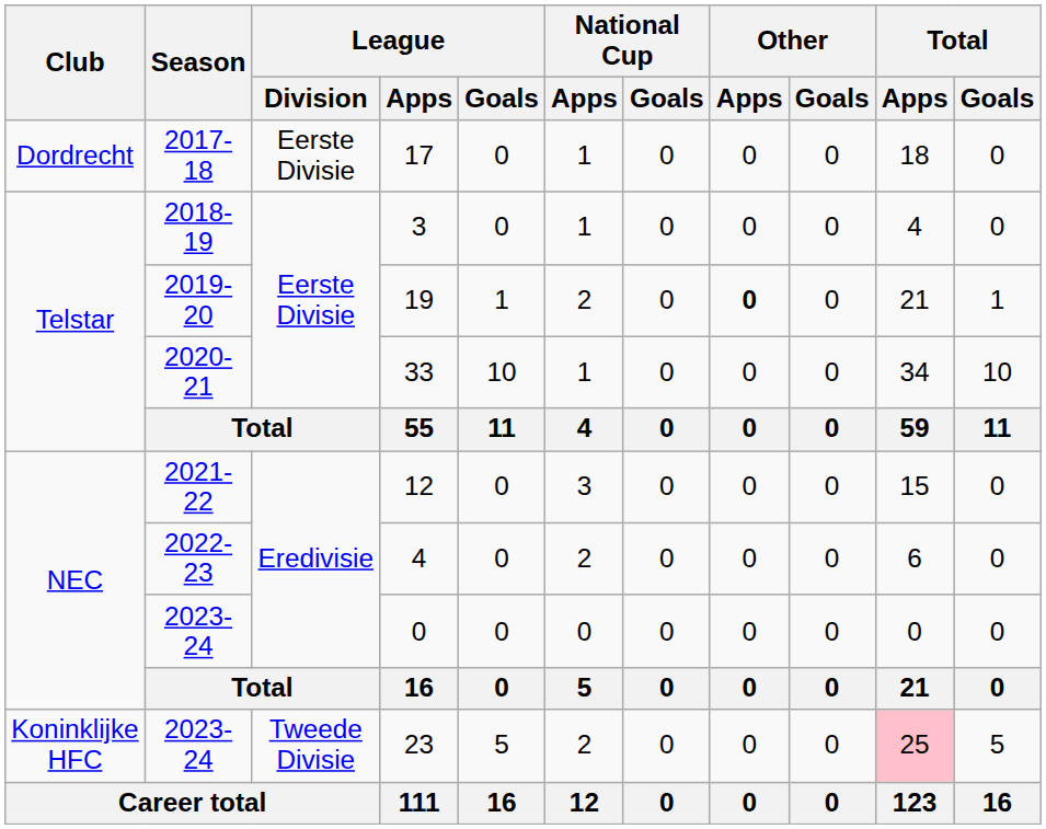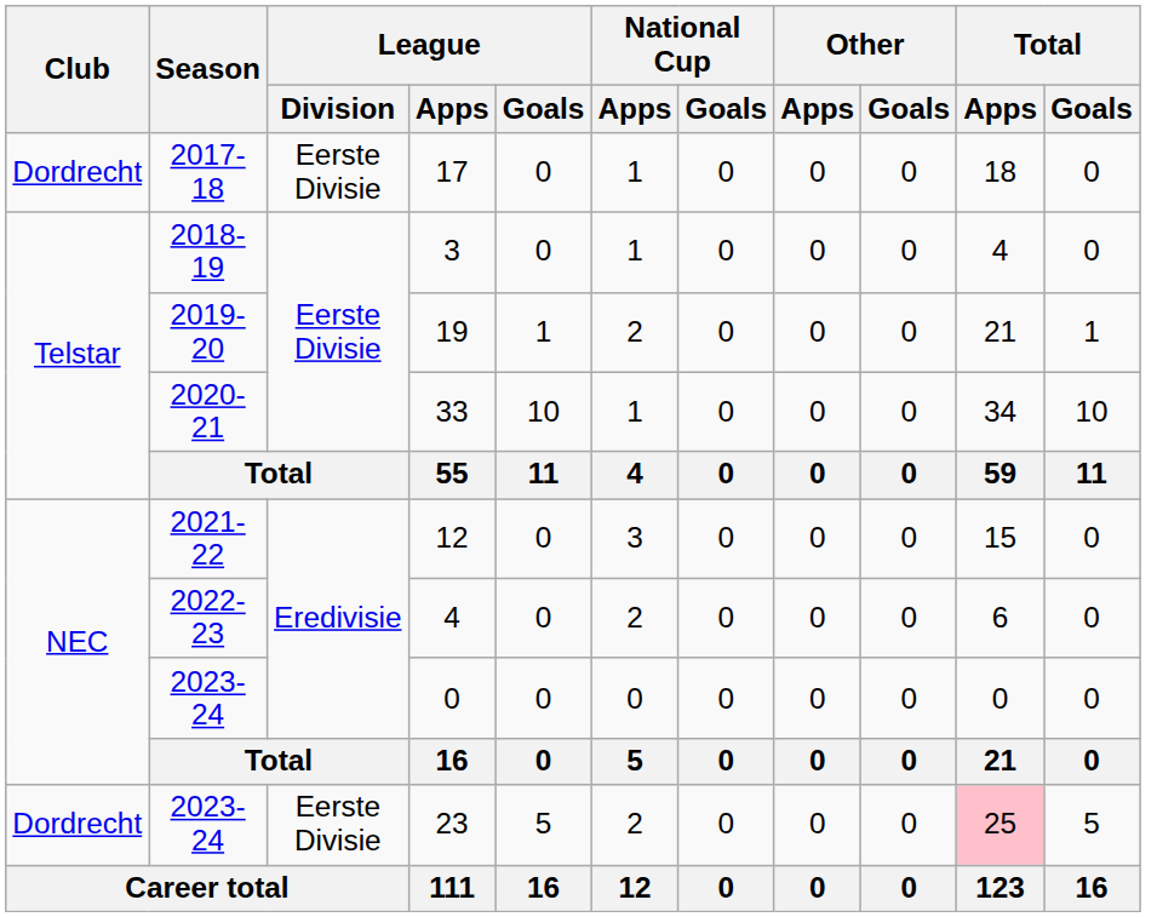 <table class=wikitable style="text-align: center">
 <tr>
 <th rowspan=2>Club</th>
 <th rowspan=2>Season</th>
 <th colspan=3>League</th>
 <th colspan=2>National Cup</th>
 <th colspan=2>Other</th>
 <th colspan=2>Total</th>
 </tr>
 <tr>
 <th>Division</th>
 <th>Apps</th>
 <th>Goals</th>
 <th>Apps</th>
 <th>Goals</th>
 <th>Apps</th>
 <th>Goals</th>
 <th>Apps</th>
 <th>Goals</th>
 </tr>
 <tr>
 <td><a href='#'>Dordrecht</a></td>
 <td><a href='#'>2017-18</a></td>
 <td>Eerste Divisie</td>
 <td>17</td>
 <td>0</td>
 <td>1</td>
 <td>0</td>
 <td>0</td>
 <td>0</td>
 <td>18</td>
 <td>0</td>
 </tr>
 <tr>
 <td rowspan=4><a href='#'>Telstar</a></td>
 <td><a href='#'>2018-19</a></td>
 <td rowspan=3><a href='#'>Eerste Divisie</a></td>
 <td>3</td>
 <td>0</td>
 <td>1</td>
 <td>0</td>
 <td>0</td>
 <td>0</td>
 <td>4</td>
 <td>0</td>
 </tr>
 <tr>
 <td><a href='#'>2019-20</a></td>
 <td>19</td>
 <td>1</td>
 <td>2</td>
 <td>0</td>
-<td><strong>0</strong></td>
+<td>0</td>
 <td>0</td>
 <td>21</td>
 <td>1</td>
 </tr>
 <tr>
 <td><a href='#'>2020-21</a></td>
 <td>33</td>
 <td>10</td>
 <td>1</td>
 <td>0</td>
 <td>0</td>
 <td>0</td>
 <td>34</td>
 <td>10</td>
 </tr>
 <tr>
 <th colspan="2">Total</th>
 <th>55</th>
 <th>11</th>
 <th>4</th>
 <th>0</th>
 <th>0</th>
 <th>0</th>
 <th>59</th>
 <th>11</th>
 </tr>
 <tr>
 <td rowspan=4><a href='#'>NEC</a></td>
 <td><a href='#'>2021-22</a></td>
 <td rowspan=3><a href='#'>Eredivisie</a></td>
 <td>12</td>
 <td>0</td>
 <td>3</td>
 <td>0</td>
 <td>0</td>
 <td>0</td>
 <td>15</td>
 <td>0</td>
 </tr>
 <tr>
 <td><a href='#'>2022-23</a></td>
 <td>4</td>
 <td>0</td>
 <td>2</td>
 <td>0</td>
 <td>0</td>
 <td>0</td>
 <td>6</td>
 <td>0</td>
 </tr>
 <tr>
 <td><a href='#'>2023-24</a></td>
 <td>0</td>
 <td>0</td>
 <td>0</td>
 <td>0</td>
 <td>0</td>
 <td>0</td>
 <td>0</td>
 <td>0</td>
 </tr>
 <tr>
 <th colspan="2">Total</th>
 <th>16</th>
 <th>0</th>
 <th>5</th>
 <th>0</th>
 <th>0</th>
 <th>0</th>
 <th>21</th>
 <th>0</th>
 </tr>
 <tr>
-<td><a href='#'>Koninklijke HFC</a></td>
+<td><a href='#'>Dordrecht</a></td>
 <td><a href='#'>2023-24</a></td>
-<td><a href='#'>Tweede Divisie</a></td>
+<td>Eerste Divisie</td>
 <td>23</td>
 <td>5</td>
 <td>2</td>
 <td>0</td>
 <td>0</td>
 <td>0</td>
 <td style="background: pink;">25</td>
 <td>5</td>
 </tr>
 <tr>
 <th colspan=3>Career total</th>
 <th>111</th>
 <th>16</th>
 <th>12</th>
 <th>0</th>
 <th>0</th>
 <th>0</th>
 <th>123</th>
 <th>16</th>
 </tr>
 </table>
